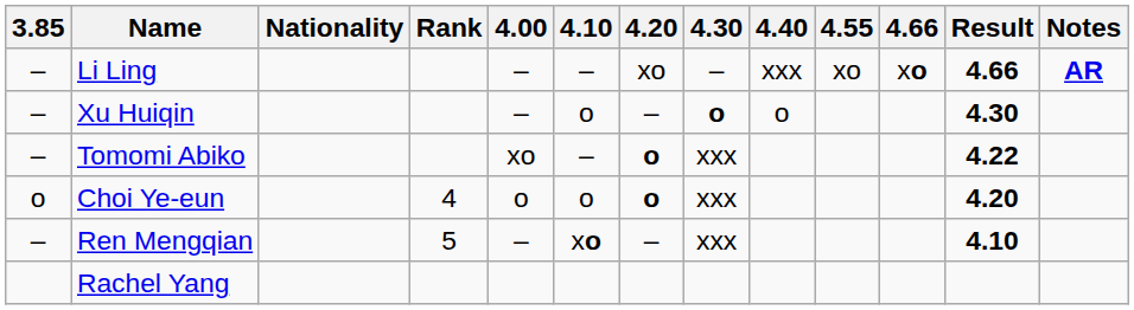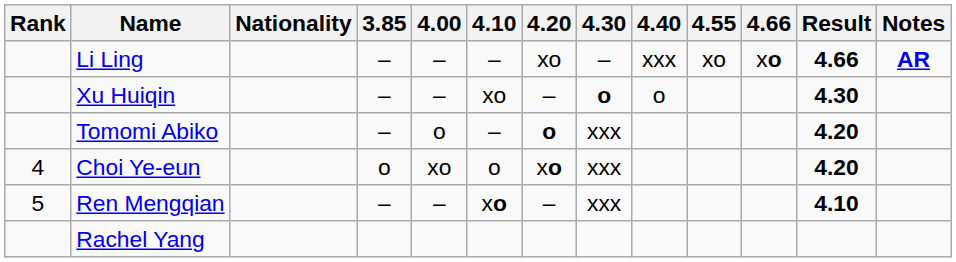 <table class="wikitable sortable" style="text-align:center;font-size:95%">
 <tr>
-<th>3.85</th>
+<th>Rank</th>
 <th>Name</th>
 <th>Nationality</th>
-<th>Rank</th>
+<th>3.85</th>
 <th>4.00</th>
 <th>4.10</th>
 <th>4.20</th>
 <th>4.30</th>
 <th>4.40</th>
 <th>4.55</th>
 <th>4.66</th>
 <th>Result</th>
 <th>Notes</th>
 </tr>
 <tr>
-<td>–</td>
+<td></td>
 <td align=left><a href='#'>Li Ling</a></td>
 <td align=left></td>
-<td></td>
+<td>–</td>
 <td>–</td>
 <td>–</td>
 <td>xo</td>
 <td>–</td>
 <td>xxx</td>
 <td>xo</td>
 <td>x<strong>o</strong></td>
 <td><strong>4.66</strong></td>
 <td><strong><a href='#'>AR</a></strong></td>
 </tr>
 <tr>
-<td>–</td>
+<td></td>
 <td align=left><a href='#'>Xu Huiqin</a></td>
 <td align=left></td>
-<td></td>
 <td>–</td>
-<td>o</td>
+<td>–</td>
+<td>xo</td>
 <td>–</td>
 <td><strong>o</strong></td>
 <td>o</td>
 <td></td>
 <td></td>
 <td><strong>4.30</strong></td>
 <td></td>
 </tr>
 <tr>
-<td>–</td>
+<td></td>
 <td align=left><a href='#'>Tomomi Abiko</a></td>
 <td align=left></td>
-<td></td>
-<td>xo</td>
 <td>–</td>
-<td><strong>o</strong></td>
-<td>xxx</td>
-<td></td>
-<td></td>
-<td></td>
-<td><strong>4.22</strong></td>
-<td></td>
-</tr>
-<tr>
 <td>o</td>
-<td align=left><a href='#'>Choi Ye-eun</a></td>
-<td align=left></td>
-<td>4</td>
-<td>o</td>
-<td>o</td>
+<td>–</td>
 <td><strong>o</strong></td>
 <td>xxx</td>
 <td></td>
 <td></td>
 <td></td>
 <td><strong>4.20</strong></td>
 <td></td>
 </tr>
 <tr>
-<td>–</td>
+<td>4</td>
+<td align=left><a href='#'>Choi Ye-eun</a></td>
+<td align=left></td>
+<td>o</td>
+<td>xo</td>
+<td>o</td>
+<td>x<strong>o</strong></td>
+<td>xxx</td>
+<td></td>
+<td></td>
+<td></td>
+<td><strong>4.20</strong></td>
+<td></td>
+</tr>
+<tr>
+<td>5</td>
 <td align=left><a href='#'>Ren Mengqian</a></td>
 <td align=left></td>
-<td>5</td>
+<td>–</td>
 <td>–</td>
 <td>x<strong>o</strong></td>
 <td>–</td>
 <td>xxx</td>
 <td></td>
 <td></td>
 <td></td>
 <td><strong>4.10</strong></td>
 <td></td>
 </tr>
 <tr>
 <td></td>
 <td align=left><a href='#'>Rachel Yang</a></td>
 <td align=left></td>
 <td></td>
 <td></td>
 <td></td>
 <td></td>
 <td></td>
 <td></td>
 <td></td>
 <td></td>
 <td><strong></strong></td>
 <td></td>
 </tr>
 </table>
